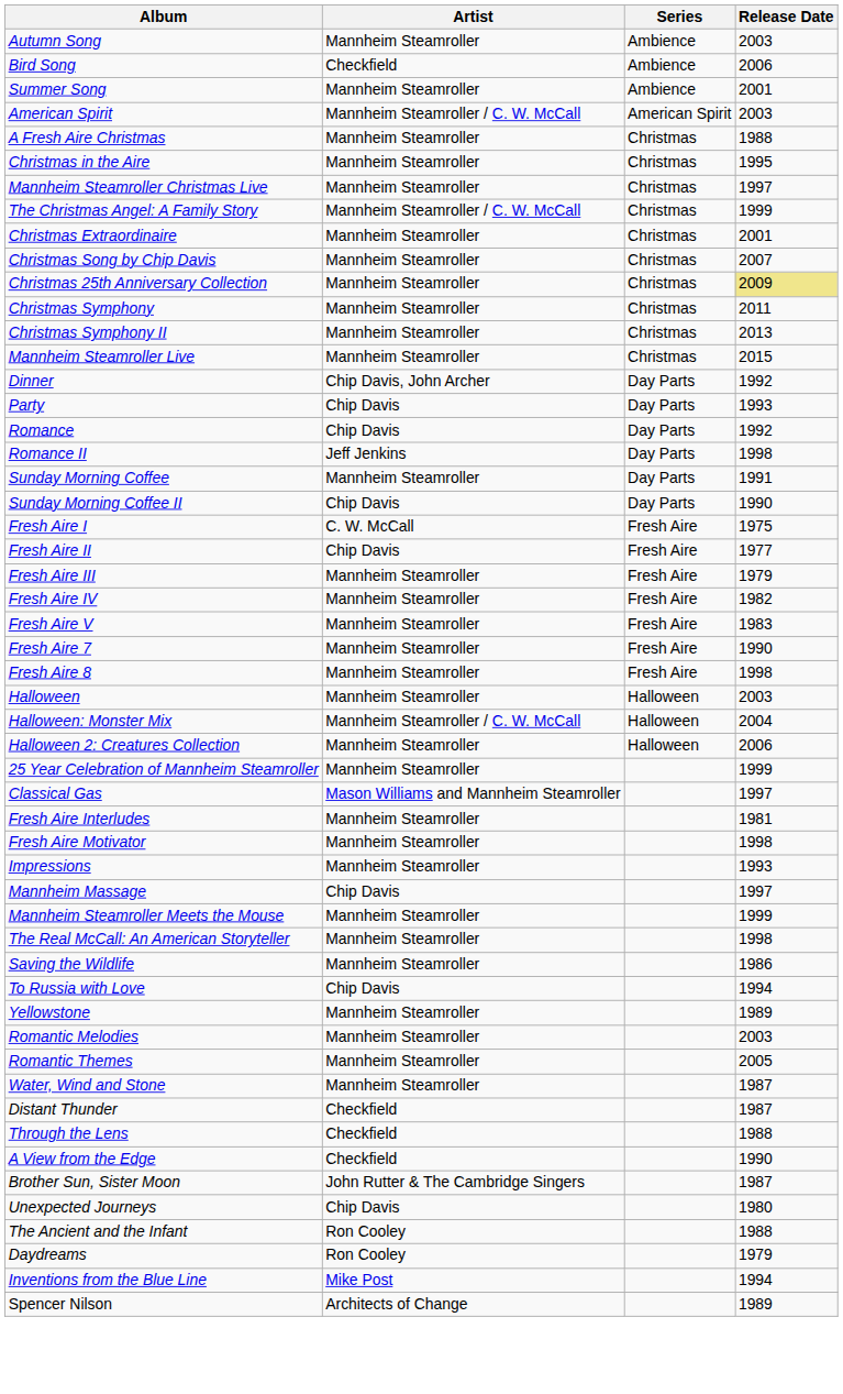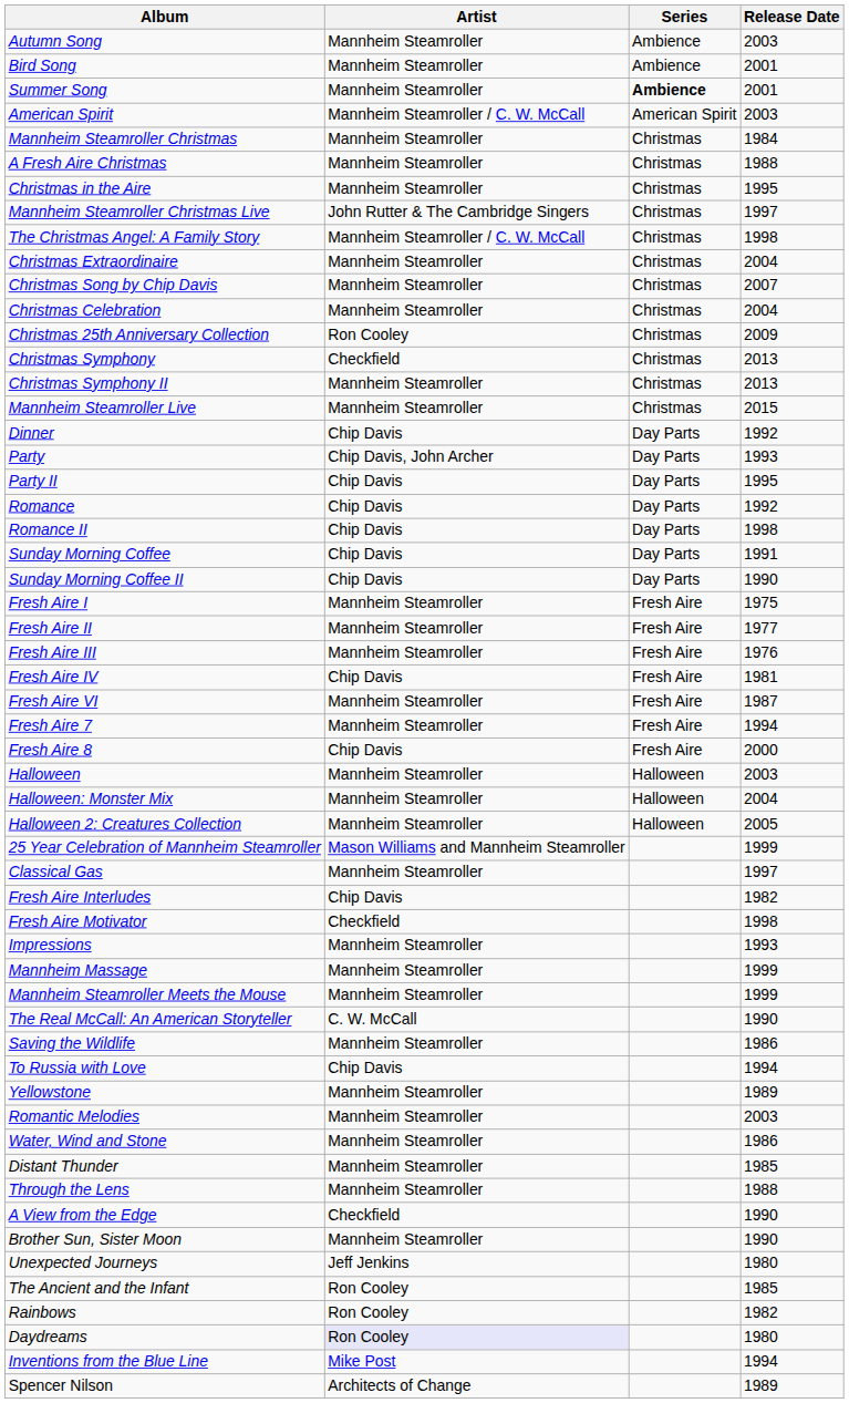 <table class="wikitable sortable">
 <tr>
 <th>Album</th>
 <th>Artist</th>
 <th>Series</th>
 <th>Release Date</th>
 </tr>
 <tr>
 <td><em><a href='#'>Autumn Song</a></em></td>
 <td>Mannheim Steamroller</td>
 <td>Ambience</td>
 <td>2003</td>
 </tr>
 <tr>
 <td><em><a href='#'>Bird Song</a></em></td>
-<td>Checkfield</td>
+<td>Mannheim Steamroller</td>
 <td>Ambience</td>
-<td>2006</td>
+<td>2001</td>
 </tr>
 <tr>
 <td><em><a href='#'>Summer Song</a></em></td>
 <td>Mannheim Steamroller</td>
-<td>Ambience</td>
+<td><strong>Ambience</strong></td>
 <td>2001</td>
 </tr>
 <tr>
 <td><em><a href='#'>American Spirit</a></em></td>
 <td>Mannheim Steamroller / <a href='#'>C. W. McCall</a></td>
 <td>American Spirit</td>
 <td>2003</td>
+</tr>
+<tr>
+<td><em><a href='#'>Mannheim Steamroller Christmas</a></em></td>
+<td>Mannheim Steamroller</td>
+<td>Christmas</td>
+<td>1984</td>
 </tr>
 <tr>
 <td><em><a href='#'>A Fresh Aire Christmas</a></em></td>
 <td>Mannheim Steamroller</td>
 <td>Christmas</td>
 <td>1988</td>
 </tr>
 <tr>
 <td><em><a href='#'>Christmas in the Aire</a></em></td>
 <td>Mannheim Steamroller</td>
 <td>Christmas</td>
 <td>1995</td>
 </tr>
 <tr>
 <td><em><a href='#'>Mannheim Steamroller Christmas Live</a></em></td>
-<td>Mannheim Steamroller</td>
+<td>John Rutter & The Cambridge Singers</td>
 <td>Christmas</td>
 <td>1997</td>
 </tr>
 <tr>
 <td><em><a href='#'>The Christmas Angel: A Family Story</a></em></td>
 <td>Mannheim Steamroller / <a href='#'>C. W. McCall</a></td>
 <td>Christmas</td>
-<td>1999</td>
+<td>1998</td>
 </tr>
 <tr>
 <td><em><a href='#'>Christmas Extraordinaire</a></em></td>
 <td>Mannheim Steamroller</td>
 <td>Christmas</td>
-<td>2001</td>
+<td>2004</td>
 </tr>
 <tr>
 <td><em><a href='#'>Christmas Song by Chip Davis</a></em></td>
 <td>Mannheim Steamroller</td>
 <td>Christmas</td>
 <td>2007</td>
 </tr>
 <tr>
-<td><em><a href='#'>Christmas 25th Anniversary Collection</a></em></td>
+<td><em><a href='#'>Christmas Celebration</a></em></td>
 <td>Mannheim Steamroller</td>
 <td>Christmas</td>
-<td style="background: khaki;">2009</td>
+<td>2004</td>
+</tr>
+<tr>
+<td><em><a href='#'>Christmas 25th Anniversary Collection</a></em></td>
+<td>Ron Cooley</td>
+<td>Christmas</td>
+<td>2009</td>
 </tr>
 <tr>
 <td><em><a href='#'>Christmas Symphony</a></em></td>
-<td>Mannheim Steamroller</td>
+<td>Checkfield</td>
 <td>Christmas</td>
-<td>2011</td>
+<td>2013</td>
 </tr>
 <tr>
 <td><em><a href='#'>Christmas Symphony II</a></em></td>
 <td>Mannheim Steamroller</td>
 <td>Christmas</td>
 <td>2013</td>
 </tr>
 <tr>
 <td><em><a href='#'>Mannheim Steamroller Live</a></em></td>
 <td>Mannheim Steamroller</td>
 <td>Christmas</td>
 <td>2015</td>
 </tr>
 <tr>
 <td><em><a href='#'>Dinner</a></em></td>
-<td>Chip Davis, John Archer</td>
+<td>Chip Davis</td>
 <td>Day Parts</td>
 <td>1992</td>
 </tr>
 <tr>
 <td><em><a href='#'>Party</a></em></td>
+<td>Chip Davis, John Archer</td>
+<td>Day Parts</td>
+<td>1993</td>
+</tr>
+<tr>
+<td><em><a href='#'>Party II</a></em></td>
 <td>Chip Davis</td>
 <td>Day Parts</td>
-<td>1993</td>
+<td>1995</td>
 </tr>
 <tr>
 <td><em><a href='#'>Romance</a></em></td>
 <td>Chip Davis</td>
 <td>Day Parts</td>
 <td>1992</td>
 </tr>
 <tr>
 <td><em><a href='#'>Romance II</a></em></td>
-<td>Jeff Jenkins</td>
+<td>Chip Davis</td>
 <td>Day Parts</td>
 <td>1998</td>
 </tr>
 <tr>
 <td><em><a href='#'>Sunday Morning Coffee</a></em></td>
-<td>Mannheim Steamroller</td>
+<td>Chip Davis</td>
 <td>Day Parts</td>
 <td>1991</td>
 </tr>
 <tr>
 <td><em><a href='#'>Sunday Morning Coffee II</a></em></td>
 <td>Chip Davis</td>
 <td>Day Parts</td>
 <td>1990</td>
 </tr>
 <tr>
 <td><em><a href='#'>Fresh Aire I</a></em></td>
-<td>C. W. McCall</td>
+<td>Mannheim Steamroller</td>
 <td>Fresh Aire</td>
 <td>1975</td>
 </tr>
 <tr>
 <td><em><a href='#'>Fresh Aire II</a></em></td>
-<td>Chip Davis</td>
+<td>Mannheim Steamroller</td>
 <td>Fresh Aire</td>
 <td>1977</td>
 </tr>
 <tr>
 <td><em><a href='#'>Fresh Aire III</a></em></td>
 <td>Mannheim Steamroller</td>
 <td>Fresh Aire</td>
-<td>1979</td>
+<td>1976</td>
 </tr>
 <tr>
 <td><em><a href='#'>Fresh Aire IV</a></em></td>
+<td>Chip Davis</td>
+<td>Fresh Aire</td>
+<td>1981</td>
+</tr>
+<tr>
+<td><em><a href='#'>Fresh Aire VI</a></em></td>
 <td>Mannheim Steamroller</td>
 <td>Fresh Aire</td>
-<td>1982</td>
-</tr>
-<tr>
-<td><em><a href='#'>Fresh Aire V</a></em></td>
-<td>Mannheim Steamroller</td>
-<td>Fresh Aire</td>
-<td>1983</td>
+<td>1987</td>
 </tr>
 <tr>
 <td><em><a href='#'>Fresh Aire 7</a></em></td>
 <td>Mannheim Steamroller</td>
 <td>Fresh Aire</td>
-<td>1990</td>
+<td>1994</td>
 </tr>
 <tr>
 <td><em><a href='#'>Fresh Aire 8</a></em></td>
-<td>Mannheim Steamroller</td>
+<td>Chip Davis</td>
 <td>Fresh Aire</td>
-<td>1998</td>
+<td>2000</td>
 </tr>
 <tr>
 <td><em><a href='#'>Halloween</a></em></td>
 <td>Mannheim Steamroller</td>
 <td>Halloween</td>
 <td>2003</td>
 </tr>
 <tr>
 <td><em><a href='#'>Halloween: Monster Mix</a></em></td>
-<td>Mannheim Steamroller / <a href='#'>C. W. McCall</a></td>
+<td>Mannheim Steamroller</td>
 <td>Halloween</td>
 <td>2004</td>
 </tr>
 <tr>
 <td><em><a href='#'>Halloween 2: Creatures Collection</a></em></td>
 <td>Mannheim Steamroller</td>
 <td>Halloween</td>
-<td>2006</td>
+<td>2005</td>
 </tr>
 <tr>
 <td><em><a href='#'>25 Year Celebration of Mannheim Steamroller</a></em></td>
-<td>Mannheim Steamroller</td>
+<td><a href='#'>Mason Williams</a> and Mannheim Steamroller</td>
 <td></td>
 <td>1999</td>
 </tr>
 <tr>
 <td><em><a href='#'>Classical Gas</a></em></td>
-<td><a href='#'>Mason Williams</a> and Mannheim Steamroller</td>
+<td>Mannheim Steamroller</td>
 <td></td>
 <td>1997</td>
 </tr>
 <tr>
 <td><em><a href='#'>Fresh Aire Interludes</a></em></td>
-<td>Mannheim Steamroller</td>
+<td>Chip Davis</td>
 <td></td>
-<td>1981</td>
+<td>1982</td>
 </tr>
 <tr>
 <td><em><a href='#'>Fresh Aire Motivator</a></em></td>
-<td>Mannheim Steamroller</td>
+<td>Checkfield</td>
 <td></td>
 <td>1998</td>
 </tr>
 <tr>
 <td><em><a href='#'>Impressions</a></em></td>
 <td>Mannheim Steamroller</td>
 <td></td>
 <td>1993</td>
 </tr>
 <tr>
 <td><em><a href='#'>Mannheim Massage</a></em></td>
-<td>Chip Davis</td>
+<td>Mannheim Steamroller</td>
 <td></td>
-<td>1997</td>
+<td>1999</td>
 </tr>
 <tr>
 <td><em><a href='#'>Mannheim Steamroller Meets the Mouse</a></em></td>
 <td>Mannheim Steamroller</td>
 <td></td>
 <td>1999</td>
 </tr>
 <tr>
 <td><em><a href='#'>The Real McCall: An American Storyteller</a></em></td>
-<td>Mannheim Steamroller</td>
+<td>C. W. McCall</td>
 <td></td>
-<td>1998</td>
+<td>1990</td>
 </tr>
 <tr>
 <td><em><a href='#'>Saving the Wildlife</a></em></td>
 <td>Mannheim Steamroller</td>
 <td></td>
 <td>1986</td>
 </tr>
 <tr>
 <td><em><a href='#'>To Russia with Love</a></em></td>
 <td>Chip Davis</td>
 <td></td>
 <td>1994</td>
 </tr>
 <tr>
 <td><em><a href='#'>Yellowstone</a></em></td>
 <td>Mannheim Steamroller</td>
 <td></td>
 <td>1989</td>
 </tr>
 <tr>
 <td><em><a href='#'>Romantic Melodies</a></em></td>
 <td>Mannheim Steamroller</td>
 <td></td>
 <td>2003</td>
 </tr>
 <tr>
-<td><em><a href='#'>Romantic Themes</a></em></td>
-<td>Mannheim Steamroller</td>
-<td></td>
-<td>2005</td>
-</tr>
-<tr>
 <td><em><a href='#'>Water, Wind and Stone</a></em></td>
 <td>Mannheim Steamroller</td>
 <td></td>
-<td>1987</td>
+<td>1986</td>
 </tr>
 <tr>
 <td><em>Distant Thunder</em></td>
-<td>Checkfield</td>
+<td>Mannheim Steamroller</td>
 <td></td>
-<td>1987</td>
+<td>1985</td>
 </tr>
 <tr>
 <td><em><a href='#'>Through the Lens</a></em></td>
-<td>Checkfield</td>
+<td>Mannheim Steamroller</td>
 <td></td>
 <td>1988</td>
 </tr>
 <tr>
 <td><em><a href='#'>A View from the Edge</a></em></td>
 <td>Checkfield</td>
 <td></td>
 <td>1990</td>
 </tr>
 <tr>
 <td><em>Brother Sun, Sister Moon</em></td>
-<td>John Rutter & The Cambridge Singers</td>
+<td>Mannheim Steamroller</td>
 <td></td>
-<td>1987</td>
+<td>1990</td>
 </tr>
 <tr>
 <td><em>Unexpected Journeys</em></td>
-<td>Chip Davis</td>
+<td>Jeff Jenkins</td>
 <td></td>
 <td>1980</td>
 </tr>
 <tr>
 <td><em>The Ancient and the Infant</em></td>
 <td>Ron Cooley</td>
 <td></td>
-<td>1988</td>
+<td>1985</td>
+</tr>
+<tr>
+<td><em>Rainbows</em></td>
+<td>Ron Cooley</td>
+<td></td>
+<td>1982</td>
 </tr>
 <tr>
 <td><em>Daydreams</em></td>
-<td>Ron Cooley</td>
+<td style="background: lavender;">Ron Cooley</td>
 <td></td>
-<td>1979</td>
+<td>1980</td>
 </tr>
 <tr>
 <td><em><a href='#'>Inventions from the Blue Line</a></em></td>
 <td><a href='#'>Mike Post</a></td>
 <td></td>
 <td>1994</td>
 </tr>
 <tr>
 <td>Spencer Nilson</td>
 <td>Architects of Change</td>
 <td></td>
 <td>1989</td>
 </tr>
 </table>
